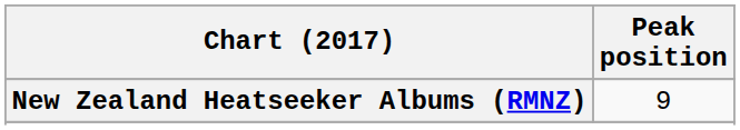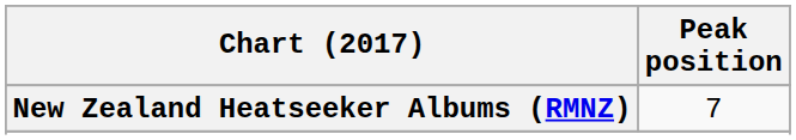 <table class="wikitable sortable plainrowheaders" style="text-align:center">
 <tr>
 <th scope="col">Chart (2017)</th>
 <th scope="col">Peak<br> position</th>
 </tr>
 <tr>
 </tr>
 <tr>
 </tr>
 <tr>
 </tr>
 <tr>
 </tr>
 <tr>
 </tr>
 <tr>
 </tr>
 <tr>
 <th scope="row">New Zealand Heatseeker Albums (<a href='#'>RMNZ</a>)</th>
-<td>9</td>
+<td>7</td>
 </tr>
 <tr>
 </tr>
 <tr>
 </tr>
 <tr>
 </tr>
 <tr>
 </tr>
 <tr>
 </tr>
 <tr>
 </tr>
 </table>
